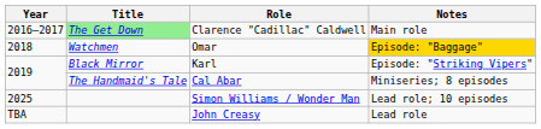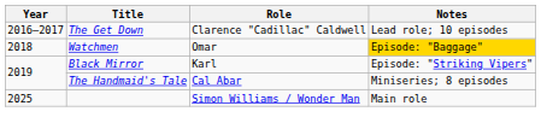 <table class="wikitable sortable">
 <tr>
 <th>Year</th>
 <th>Title</th>
 <th>Role</th>
 <th class=unsortable>Notes</th>
 </tr>
 <tr>
 <td>2016–2017</td>
-<td style="background: lightgreen;"><em><a href='#'>The Get Down</a></em></td>
+<td><em><a href='#'>The Get Down</a></em></td>
 <td>Clarence "Cadillac" Caldwell</td>
-<td>Main role</td>
+<td>Lead role; 10 episodes</td>
 </tr>
 <tr>
 <td>2018</td>
 <td><em><a href='#'>Watchmen</a></em></td>
 <td>Omar</td>
 <td style="background: gold;">Episode: "Baggage"</td>
 </tr>
 <tr>
 <td rowspan="2">2019</td>
 <td><em><a href='#'>Black Mirror</a></em></td>
 <td>Karl</td>
 <td>Episode: "<a href='#'>Striking Vipers</a>"</td>
 </tr>
 <tr>
 <td><em><a href='#'>The Handmaid's Tale</a></em></td>
 <td><a href='#'>Cal Abar</a></td>
 <td>Miniseries; 8 episodes</td>
 </tr>
 <tr>
 <td>2025</td>
 <td></td>
 <td><a href='#'>Simon Williams / Wonder Man</a></td>
-<td>Lead role; 10 episodes</td>
-</tr>
-<tr>
-<td>TBA</td>
-<td></td>
-<td><a href='#'>John Creasy</a></td>
-<td>Lead role</td>
+<td>Main role</td>
 </tr>
 </table>
